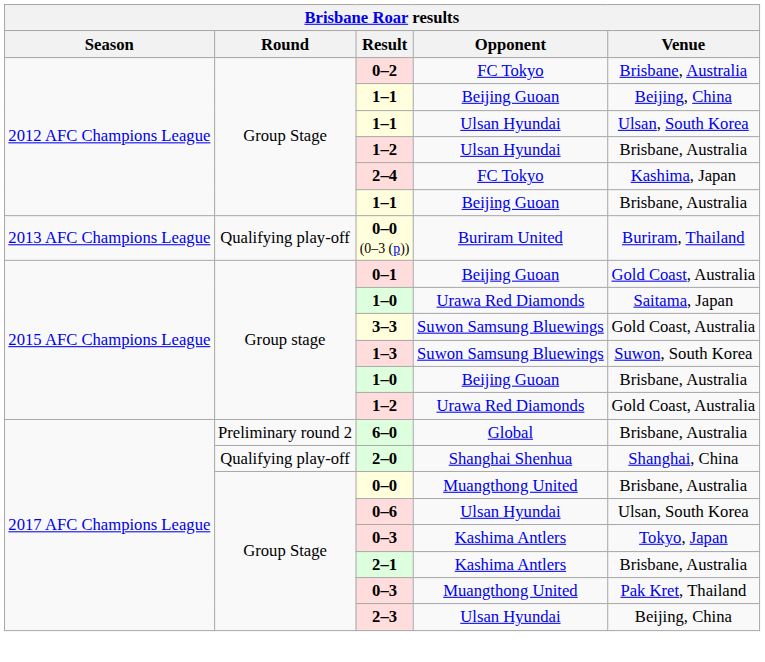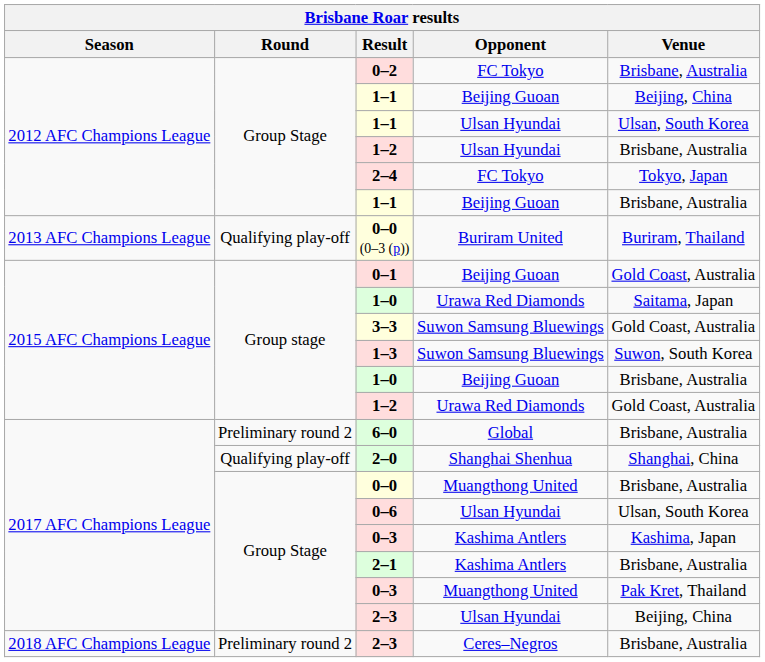 <table class="wikitable" style="text-align:center">
 <tr>
 <th colspan=5><a href='#'>Brisbane Roar</a> results</th>
 </tr>
 <tr>
 <th>Season</th>
 <th>Round</th>
 <th>Result</th>
 <th>Opponent</th>
 <th>Venue</th>
 </tr>
 <tr align=center>
 <td rowspan="6"><a href='#'>2012 AFC Champions League</a></td>
 <td rowspan="6">Group Stage</td>
 <td bgcolor=#ffdddd><strong>0–2</strong></td>
 <td> <a href='#'>FC Tokyo</a></td>
 <td><a href='#'>Brisbane</a>, <a href='#'>Australia</a></td>
 </tr>
 <tr>
 <td bgcolor=#ffffdd><strong>1–1</strong></td>
 <td> <a href='#'>Beijing Guoan</a></td>
 <td><a href='#'>Beijing</a>, <a href='#'>China</a></td>
 </tr>
 <tr>
 <td bgcolor=#ffffdd><strong>1–1</strong></td>
 <td> <a href='#'>Ulsan Hyundai</a></td>
 <td><a href='#'>Ulsan</a>, <a href='#'>South Korea</a></td>
 </tr>
 <tr>
 <td bgcolor=#ffdddd><strong>1–2</strong></td>
 <td> <a href='#'>Ulsan Hyundai</a></td>
 <td>Brisbane, Australia</td>
 </tr>
 <tr>
 <td bgcolor=#ffdddd><strong>2–4</strong></td>
 <td> <a href='#'>FC Tokyo</a></td>
-<td><a href='#'>Kashima</a>, Japan</td>
+<td><a href='#'>Tokyo</a>, <a href='#'>Japan</a></td>
 </tr>
 <tr>
 <td bgcolor=#ffffdd><strong>1–1</strong></td>
 <td> <a href='#'>Beijing Guoan</a></td>
 <td>Brisbane, Australia</td>
 </tr>
 <tr>
 <td><a href='#'>2013 AFC Champions League</a></td>
 <td>Qualifying play-off</td>
 <td bgcolor=#ffffdd><strong>0–0</strong> <br><small>(0–3 (<a href='#'>p</a>))</small></td>
 <td> <a href='#'>Buriram United</a></td>
 <td><a href='#'>Buriram</a>, <a href='#'>Thailand</a></td>
 </tr>
 <tr>
 <td rowspan=6><a href='#'>2015 AFC Champions League</a></td>
 <td rowspan=6>Group stage</td>
 <td bgcolor=#ffdddd><strong>0–1</strong></td>
 <td> <a href='#'>Beijing Guoan</a></td>
 <td><a href='#'>Gold Coast</a>, Australia</td>
 </tr>
 <tr>
 <td bgcolor=#ddffdd><strong>1–0</strong></td>
 <td> <a href='#'>Urawa Red Diamonds</a></td>
 <td><a href='#'>Saitama</a>, Japan</td>
 </tr>
 <tr>
 <td bgcolor=#ffffdd><strong>3–3</strong></td>
 <td> <a href='#'>Suwon Samsung Bluewings</a></td>
 <td>Gold Coast, Australia</td>
 </tr>
 <tr>
 <td bgcolor=#ffdddd><strong>1–3</strong></td>
 <td> <a href='#'>Suwon Samsung Bluewings</a></td>
 <td><a href='#'>Suwon</a>, South Korea</td>
 </tr>
 <tr>
 <td bgcolor=#ddffdd><strong>1–0</strong></td>
 <td> <a href='#'>Beijing Guoan</a></td>
 <td>Brisbane, Australia</td>
 </tr>
 <tr>
 <td bgcolor=#ffdddd><strong>1–2</strong></td>
 <td> <a href='#'>Urawa Red Diamonds</a></td>
 <td>Gold Coast, Australia</td>
 </tr>
 <tr>
 <td rowspan="8"><a href='#'>2017 AFC Champions League</a></td>
 <td>Preliminary round 2</td>
 <td bgcolor=#ddffdd><strong>6–0</strong></td>
 <td> <a href='#'>Global</a></td>
 <td>Brisbane, Australia</td>
 </tr>
 <tr>
 <td>Qualifying play-off</td>
 <td bgcolor=#ddffdd><strong>2–0</strong></td>
 <td> <a href='#'>Shanghai Shenhua</a></td>
 <td><a href='#'>Shanghai</a>, China</td>
 </tr>
 <tr align=center>
 <td rowspan="6">Group Stage</td>
 <td bgcolor=#ffffdd><strong>0–0</strong></td>
 <td> <a href='#'>Muangthong United</a></td>
 <td>Brisbane, Australia</td>
 </tr>
 <tr align=center>
 <td bgcolor=#ffdddd><strong>0–6</strong></td>
 <td> <a href='#'>Ulsan Hyundai</a></td>
 <td>Ulsan, South Korea</td>
 </tr>
 <tr align=center>
 <td bgcolor=#ffdddd><strong>0–3</strong></td>
 <td> <a href='#'>Kashima Antlers</a></td>
-<td><a href='#'>Tokyo</a>, <a href='#'>Japan</a></td>
+<td><a href='#'>Kashima</a>, Japan</td>
 </tr>
 <tr align=center>
 <td bgcolor=#ddffdd><strong>2–1</strong></td>
 <td> <a href='#'>Kashima Antlers</a></td>
 <td>Brisbane, Australia</td>
 </tr>
 <tr align=center>
 <td bgcolor=#ffdddd><strong>0–3</strong></td>
 <td> <a href='#'>Muangthong United</a></td>
 <td><a href='#'>Pak Kret</a>, Thailand</td>
 </tr>
 <tr align=center>
 <td bgcolor=#ffdddd><strong>2–3</strong></td>
 <td> <a href='#'>Ulsan Hyundai</a></td>
 <td>Beijing, China</td>
 </tr>
+<tr>
+<td><a href='#'>2018 AFC Champions League</a></td>
+<td>Preliminary round 2</td>
+<td bgcolor=#ffdddd><strong>2–3</strong></td>
+<td> <a href='#'>Ceres–Negros</a></td>
+<td>Brisbane, Australia</td>
+</tr>
 </table>
